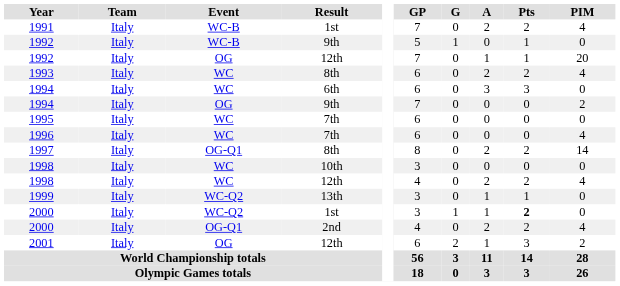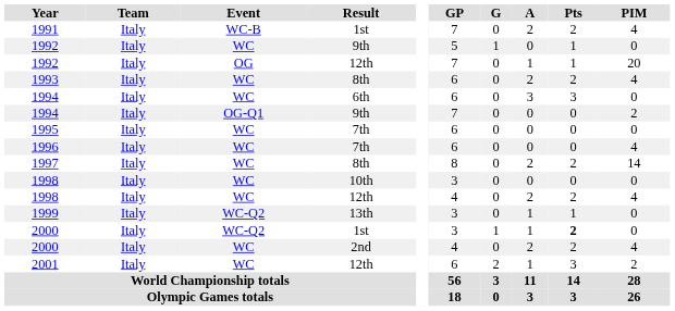 <table border="0" cellpadding="1" cellspacing="0" style="text-align:center; width:40%">
 <tr ALIGN="centre" bgcolor="#e0e0e0">
 <th>Year</th>
 <th>Team</th>
 <th>Event</th>
 <th>Result</th>
 <th rowspan="99" bgcolor="#ffffff"> </th>
 <th>GP</th>
 <th>G</th>
 <th>A</th>
 <th>Pts</th>
 <th>PIM</th>
 </tr>
 <tr>
 <td><a href='#'>1991</a></td>
 <td><a href='#'>Italy</a></td>
 <td><a href='#'>WC-B</a></td>
 <td>1st</td>
 <td>7</td>
 <td>0</td>
 <td>2</td>
 <td>2</td>
 <td>4</td>
 </tr>
 <tr bgcolor="f0f0f0">
 <td><a href='#'>1992</a></td>
 <td><a href='#'>Italy</a></td>
-<td><a href='#'>WC-B</a></td>
+<td><a href='#'>WC</a></td>
 <td>9th</td>
 <td>5</td>
 <td>1</td>
 <td>0</td>
 <td>1</td>
 <td>0</td>
 </tr>
 <tr>
 <td><a href='#'>1992</a></td>
 <td><a href='#'>Italy</a></td>
 <td><a href='#'>OG</a></td>
 <td>12th</td>
 <td>7</td>
 <td>0</td>
 <td>1</td>
 <td>1</td>
 <td>20</td>
 </tr>
 <tr bgcolor="f0f0f0">
 <td><a href='#'>1993</a></td>
 <td><a href='#'>Italy</a></td>
 <td><a href='#'>WC</a></td>
 <td>8th</td>
 <td>6</td>
 <td>0</td>
 <td>2</td>
 <td>2</td>
 <td>4</td>
 </tr>
 <tr>
 <td><a href='#'>1994</a></td>
 <td><a href='#'>Italy</a></td>
 <td><a href='#'>WC</a></td>
 <td>6th</td>
 <td>6</td>
 <td>0</td>
 <td>3</td>
 <td>3</td>
 <td>0</td>
 </tr>
 <tr bgcolor="f0f0f0">
 <td><a href='#'>1994</a></td>
 <td><a href='#'>Italy</a></td>
-<td><a href='#'>OG</a></td>
+<td><a href='#'>OG-Q1</a></td>
 <td>9th</td>
 <td>7</td>
 <td>0</td>
 <td>0</td>
 <td>0</td>
 <td>2</td>
 </tr>
 <tr>
 <td><a href='#'>1995</a></td>
 <td><a href='#'>Italy</a></td>
 <td><a href='#'>WC</a></td>
 <td>7th</td>
 <td>6</td>
 <td>0</td>
 <td>0</td>
 <td>0</td>
 <td>0</td>
 </tr>
 <tr bgcolor="f0f0f0">
 <td><a href='#'>1996</a></td>
 <td><a href='#'>Italy</a></td>
 <td><a href='#'>WC</a></td>
 <td>7th</td>
 <td>6</td>
 <td>0</td>
 <td>0</td>
 <td>0</td>
 <td>4</td>
 </tr>
 <tr>
 <td><a href='#'>1997</a></td>
 <td><a href='#'>Italy</a></td>
-<td><a href='#'>OG-Q1</a></td>
+<td><a href='#'>WC</a></td>
 <td>8th</td>
 <td>8</td>
 <td>0</td>
 <td>2</td>
 <td>2</td>
 <td>14</td>
 </tr>
 <tr bgcolor="f0f0f0">
 <td><a href='#'>1998</a></td>
 <td><a href='#'>Italy</a></td>
 <td><a href='#'>WC</a></td>
 <td>10th</td>
 <td>3</td>
 <td>0</td>
 <td>0</td>
 <td>0</td>
 <td>0</td>
 </tr>
 <tr>
 <td><a href='#'>1998</a></td>
 <td><a href='#'>Italy</a></td>
 <td><a href='#'>WC</a></td>
 <td>12th</td>
 <td>4</td>
 <td>0</td>
 <td>2</td>
 <td>2</td>
 <td>4</td>
 </tr>
 <tr bgcolor="f0f0f0">
 <td><a href='#'>1999</a></td>
 <td><a href='#'>Italy</a></td>
 <td><a href='#'>WC-Q2</a></td>
 <td>13th</td>
 <td>3</td>
 <td>0</td>
 <td>1</td>
 <td>1</td>
 <td>0</td>
 </tr>
 <tr>
 <td><a href='#'>2000</a></td>
 <td><a href='#'>Italy</a></td>
 <td><a href='#'>WC-Q2</a></td>
 <td>1st</td>
 <td>3</td>
 <td>1</td>
 <td>1</td>
 <td><strong>2</strong></td>
 <td>0</td>
 </tr>
 <tr bgcolor="f0f0f0">
 <td><a href='#'>2000</a></td>
 <td><a href='#'>Italy</a></td>
-<td><a href='#'>OG-Q1</a></td>
+<td><a href='#'>WC</a></td>
 <td>2nd</td>
 <td>4</td>
 <td>0</td>
 <td>2</td>
 <td>2</td>
 <td>4</td>
 </tr>
 <tr>
 <td><a href='#'>2001</a></td>
 <td><a href='#'>Italy</a></td>
-<td><a href='#'>OG</a></td>
+<td><a href='#'>WC</a></td>
 <td>12th</td>
 <td>6</td>
 <td>2</td>
 <td>1</td>
 <td>3</td>
 <td>2</td>
 </tr>
 <tr bgcolor="#e0e0e0">
 <th colspan="4">World Championship totals</th>
 <th>56</th>
 <th>3</th>
 <th>11</th>
 <th>14</th>
 <th>28</th>
 </tr>
 <tr bgcolor="#e0e0e0">
 <th colspan="4">Olympic Games totals</th>
 <th>18</th>
 <th>0</th>
 <th>3</th>
 <th>3</th>
 <th>26</th>
 </tr>
 </table>
